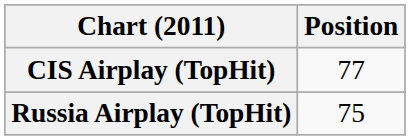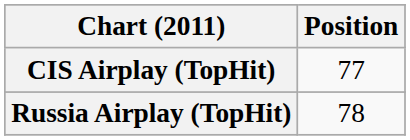 <table class="wikitable sortable plainrowheaders" style="text-align:center">
 <tr>
 <th>Chart (2011)</th>
 <th>Position</th>
 </tr>
 <tr>
 <th scope="row">CIS Airplay (TopHit)</th>
 <td>77</td>
 </tr>
 <tr>
 <th scope="row">Russia Airplay (TopHit)</th>
-<td>75</td>
+<td>78</td>
 </tr>
 </table>
